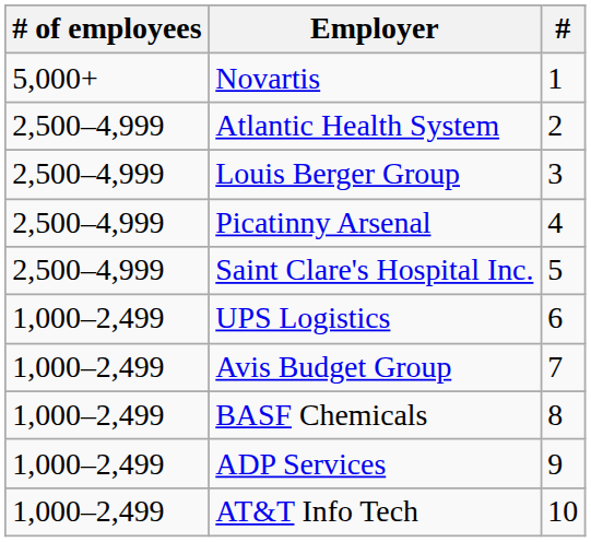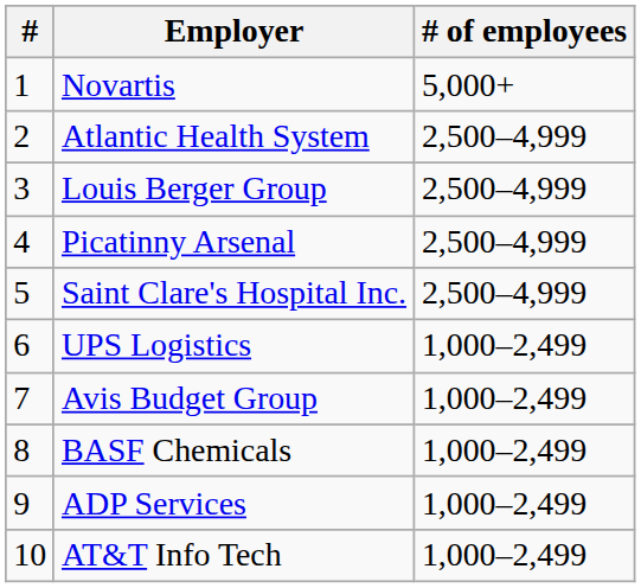 <table class="wikitable sortable">
 <tr>
+<th>#</th>
+<th>Employer</th>
 <th># of employees</th>
-<th>Employer</th>
-<th>#</th>
 </tr>
 <tr>
+<td>1</td>
+<td><a href='#'>Novartis</a></td>
 <td>5,000+</td>
-<td><a href='#'>Novartis</a></td>
-<td>1</td>
 </tr>
 <tr>
+<td>2</td>
+<td><a href='#'>Atlantic Health System</a></td>
 <td>2,500–4,999</td>
-<td><a href='#'>Atlantic Health System</a></td>
-<td>2</td>
 </tr>
 <tr>
+<td>3</td>
+<td><a href='#'>Louis Berger Group</a></td>
 <td>2,500–4,999</td>
-<td><a href='#'>Louis Berger Group</a></td>
-<td>3</td>
 </tr>
 <tr>
+<td>4</td>
+<td><a href='#'>Picatinny Arsenal</a></td>
 <td>2,500–4,999</td>
-<td><a href='#'>Picatinny Arsenal</a></td>
-<td>4</td>
 </tr>
 <tr>
+<td>5</td>
+<td><a href='#'>Saint Clare's Hospital Inc.</a></td>
 <td>2,500–4,999</td>
-<td><a href='#'>Saint Clare's Hospital Inc.</a></td>
-<td>5</td>
 </tr>
 <tr>
+<td>6</td>
+<td><a href='#'>UPS Logistics</a></td>
 <td>1,000–2,499</td>
-<td><a href='#'>UPS Logistics</a></td>
-<td>6</td>
 </tr>
 <tr>
+<td>7</td>
+<td><a href='#'>Avis Budget Group</a></td>
 <td>1,000–2,499</td>
-<td><a href='#'>Avis Budget Group</a></td>
-<td>7</td>
 </tr>
 <tr>
+<td>8</td>
+<td><a href='#'>BASF</a> Chemicals</td>
 <td>1,000–2,499</td>
-<td><a href='#'>BASF</a> Chemicals</td>
-<td>8</td>
 </tr>
 <tr>
+<td>9</td>
+<td><a href='#'>ADP Services</a></td>
 <td>1,000–2,499</td>
-<td><a href='#'>ADP Services</a></td>
-<td>9</td>
 </tr>
 <tr>
+<td>10</td>
+<td><a href='#'>AT&T</a> Info Tech</td>
 <td>1,000–2,499</td>
-<td><a href='#'>AT&T</a> Info Tech</td>
-<td>10</td>
 </tr>
 </table>
